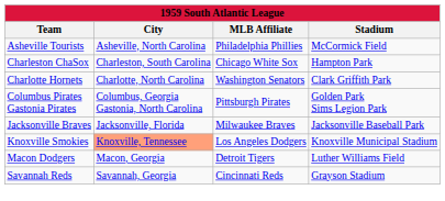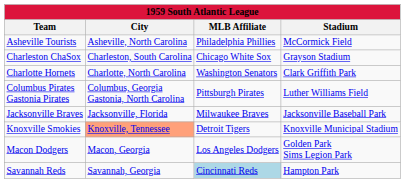 <table class="wikitable" style="width:auto">
 <tr>
 <td bgcolor="#DC143C" align="center" colspan="7"><strong><span>1959 South Atlantic League</span></strong></td>
 </tr>
 <tr>
 <th>Team</th>
 <th>City</th>
 <th>MLB Affiliate</th>
 <th>Stadium</th>
 </tr>
 <tr>
 <td><a href='#'>Asheville Tourists</a></td>
 <td><a href='#'>Asheville, North Carolina</a></td>
 <td><a href='#'>Philadelphia Phillies</a></td>
 <td><a href='#'>McCormick Field</a></td>
 </tr>
 <tr>
 <td><a href='#'>Charleston ChaSox</a></td>
 <td><a href='#'>Charleston, South Carolina</a></td>
 <td><a href='#'>Chicago White Sox</a></td>
-<td><a href='#'>Hampton Park</a></td>
+<td><a href='#'>Grayson Stadium</a></td>
 </tr>
 <tr>
 <td><a href='#'>Charlotte Hornets</a></td>
 <td><a href='#'>Charlotte, North Carolina</a></td>
 <td><a href='#'>Washington Senators</a></td>
 <td><a href='#'>Clark Griffith Park</a></td>
 </tr>
 <tr>
 <td><a href='#'>Columbus Pirates</a> <br> <a href='#'>Gastonia Pirates</a></td>
 <td><a href='#'>Columbus, Georgia</a> <br> <a href='#'>Gastonia, North Carolina</a></td>
 <td><a href='#'>Pittsburgh Pirates</a></td>
-<td><a href='#'>Golden Park</a> <br> <a href='#'>Sims Legion Park</a></td>
+<td><a href='#'>Luther Williams Field</a></td>
 </tr>
 <tr>
 <td><a href='#'>Jacksonville Braves</a></td>
 <td><a href='#'>Jacksonville, Florida</a></td>
 <td><a href='#'>Milwaukee Braves</a></td>
 <td><a href='#'>Jacksonville Baseball Park</a></td>
 </tr>
 <tr>
 <td><a href='#'>Knoxville Smokies</a></td>
 <td style="background: lightsalmon;"><a href='#'>Knoxville, Tennessee</a></td>
-<td><a href='#'>Los Angeles Dodgers</a></td>
+<td><a href='#'>Detroit Tigers</a></td>
 <td><a href='#'>Knoxville Municipal Stadium</a></td>
 </tr>
 <tr>
 <td><a href='#'>Macon Dodgers</a></td>
 <td><a href='#'>Macon, Georgia</a></td>
-<td><a href='#'>Detroit Tigers</a></td>
-<td><a href='#'>Luther Williams Field</a></td>
+<td><a href='#'>Los Angeles Dodgers</a></td>
+<td><a href='#'>Golden Park</a> <br> <a href='#'>Sims Legion Park</a></td>
 </tr>
 <tr>
 <td><a href='#'>Savannah Reds</a></td>
 <td><a href='#'>Savannah, Georgia</a></td>
-<td><a href='#'>Cincinnati Reds</a></td>
-<td><a href='#'>Grayson Stadium</a></td>
+<td style="background: lightblue;"><a href='#'>Cincinnati Reds</a></td>
+<td><a href='#'>Hampton Park</a></td>
 </tr>
 </table>
